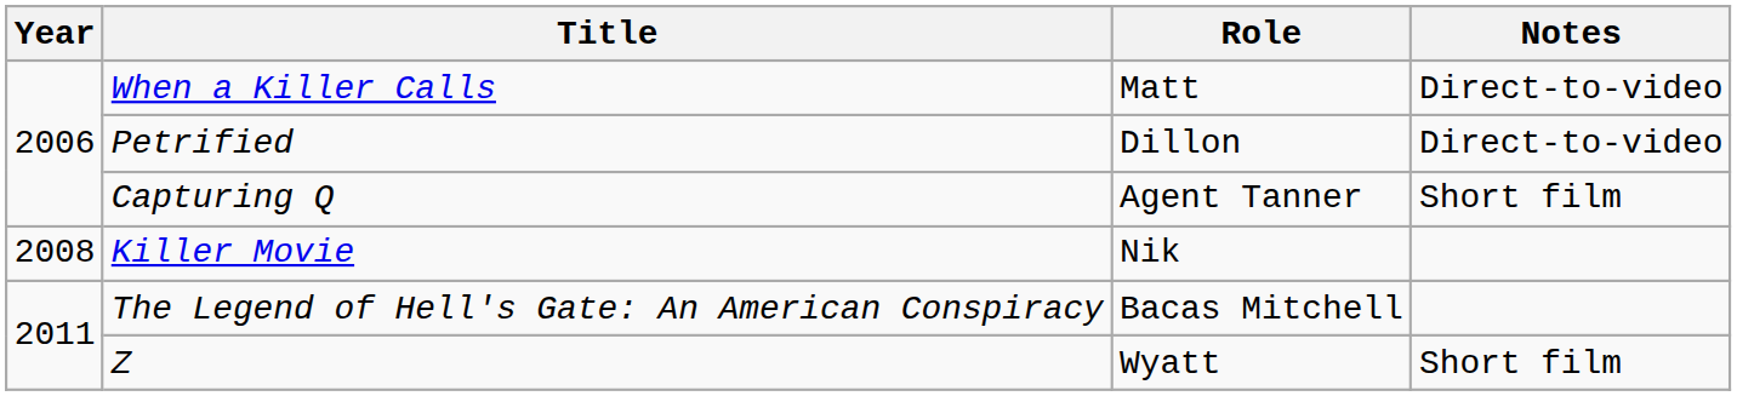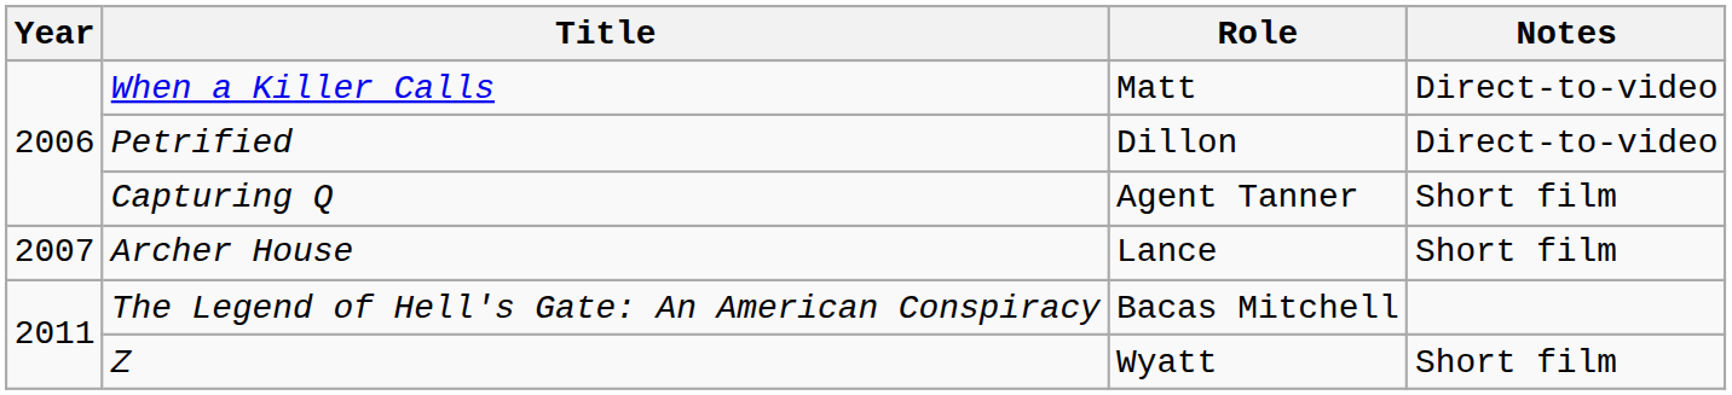 <table class="wikitable sortable">
 <tr>
 <th>Year</th>
 <th>Title</th>
 <th>Role</th>
 <th class="unsortable">Notes</th>
 </tr>
 <tr>
 <td rowspan="3">2006</td>
 <td><em><a href='#'>When a Killer Calls</a></em></td>
 <td>Matt</td>
 <td>Direct-to-video</td>
 </tr>
 <tr>
 <td><em>Petrified</em></td>
 <td>Dillon</td>
 <td>Direct-to-video</td>
 </tr>
 <tr>
 <td><em>Capturing Q</em></td>
 <td>Agent Tanner</td>
 <td>Short film</td>
 </tr>
 <tr>
-<td>2008</td>
-<td><em><a href='#'>Killer Movie</a></em></td>
-<td>Nik</td>
-<td></td>
+<td>2007</td>
+<td><em>Archer House</em></td>
+<td>Lance</td>
+<td>Short film</td>
 </tr>
 <tr>
 <td rowspan="2">2011</td>
 <td data-sort-value="Legend of Hell's Gate: An American Conspiracy, The"><em>The Legend of Hell's Gate: An American Conspiracy</em></td>
 <td>Bacas Mitchell</td>
 <td></td>
 </tr>
 <tr>
 <td><em>Z</em></td>
 <td>Wyatt</td>
 <td>Short film</td>
 </tr>
 </table>
